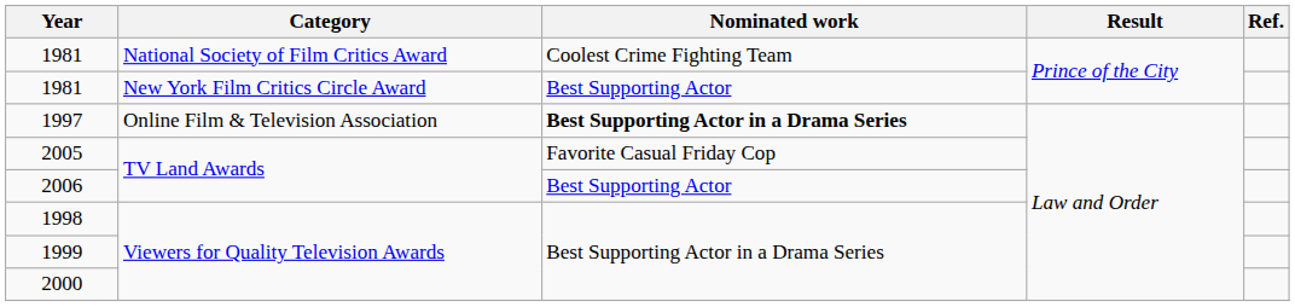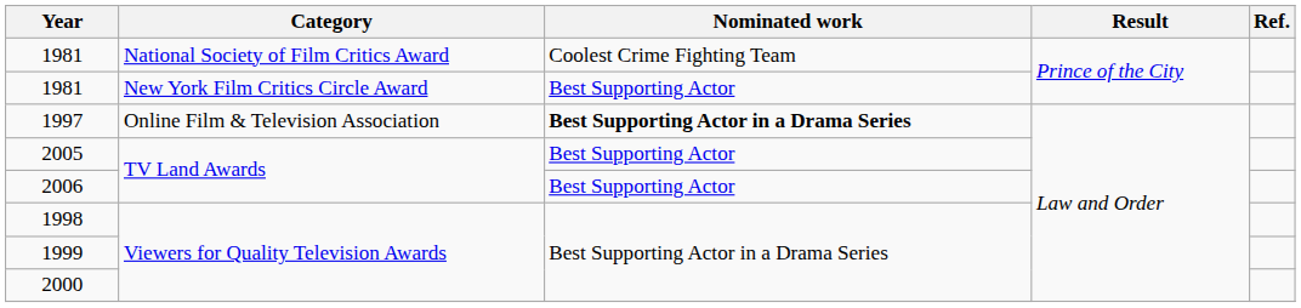 <table class=wikitable>
 <tr>
 <th scope="col" style="width:5em;">Year</th>
 <th scope="col" style="width:20em;">Category</th>
 <th scope="col" style="width:23em;">Nominated work</th>
 <th scope="col" style="width:10em;">Result</th>
 <th>Ref.</th>
 </tr>
 <tr>
 <td style="text-align:center;">1981</td>
 <td><a href='#'>National Society of Film Critics Award</a></td>
 <td>Coolest Crime Fighting Team</td>
 <td rowspan=2><em><a href='#'>Prince of the City</a></em></td>
 <td></td>
 </tr>
 <tr>
 <td style="text-align:center;">1981</td>
 <td><a href='#'>New York Film Critics Circle Award</a></td>
 <td><a href='#'>Best Supporting Actor</a></td>
 <td></td>
 </tr>
 <tr>
 <td style="text-align:center;">1997</td>
 <td>Online Film & Television Association</td>
 <td><strong>Best Supporting Actor in a Drama Series</strong></td>
 <td rowspan=10><em>Law and Order</em></td>
 <td></td>
 </tr>
 <tr>
 <td style="text-align:center;">2005</td>
 <td rowspan=2><a href='#'>TV Land Awards</a></td>
-<td>Favorite Casual Friday Cop</td>
+<td><a href='#'>Best Supporting Actor</a></td>
 <td></td>
 </tr>
 <tr>
 <td style="text-align:center;">2006</td>
 <td><a href='#'>Best Supporting Actor</a></td>
 <td></td>
 </tr>
 <tr>
 <td style="text-align:center;">1998</td>
 <td rowspan=3><a href='#'>Viewers for Quality Television Awards</a></td>
 <td rowspan=3>Best Supporting Actor in a Drama Series</td>
 <td></td>
 </tr>
 <tr>
 <td style="text-align:center;">1999</td>
 <td></td>
 </tr>
 <tr>
 <td style="text-align:center;">2000</td>
 <td></td>
 </tr>
 <tr>
 </tr>
 </table>
